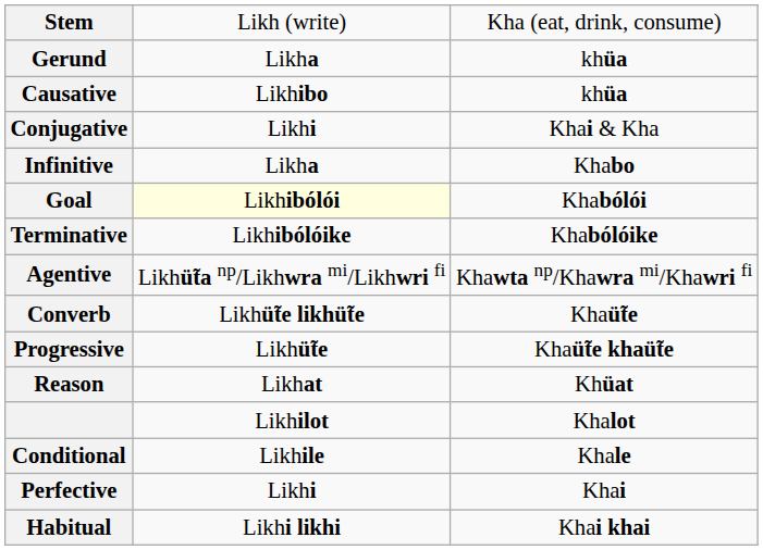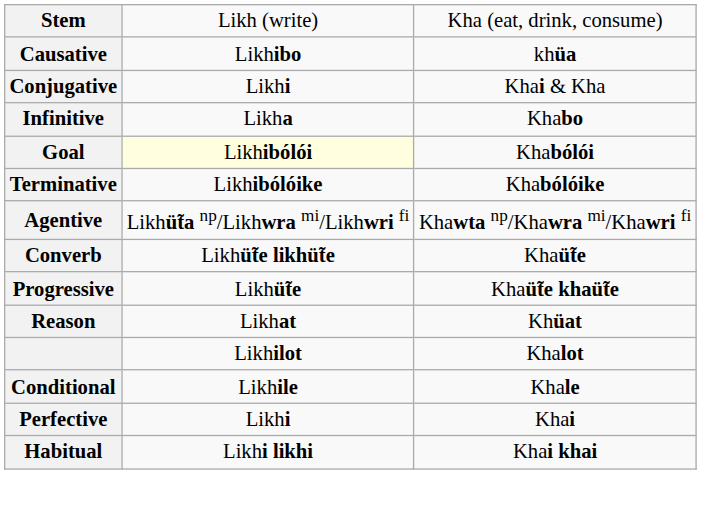 <table class="wikitable" style="text-align:center;" align="center" style="font-size:80%">
 <tr>
 <th>Stem</th>
 <td>Likh (write)</td>
 <td>Kha (eat, drink, consume)</td>
-</tr>
-<tr>
-<th>Gerund</th>
-<td>Likh<strong>a</strong></td>
-<td>kh<strong>üa</strong></td>
 </tr>
 <tr>
 <th>Causative</th>
 <td>Likh<strong>ibo</strong></td>
 <td>kh<strong>üa</strong></td>
 </tr>
 <tr>
 <th>Conjugative</th>
 <td>Likh<strong>i</strong></td>
 <td>Kha<strong>i</strong> & Kha</td>
 </tr>
 <tr>
 <th>Infinitive</th>
 <td>Likh<strong>a</strong></td>
 <td>Kha<strong>bo</strong></td>
 </tr>
 <tr>
 <th>Goal</th>
 <td style="background: lightyellow;">Likh<strong>ibólói</strong></td>
 <td>Kha<strong>bólói</strong></td>
 </tr>
 <tr>
 <th>Terminative</th>
 <td>Likh<strong>ibólóike</strong></td>
 <td>Kha<strong>bólóike</strong></td>
 </tr>
 <tr>
 <th>Agentive</th>
 <td>Likh<strong>ü̃ta</strong> <sup>np</sup>/Likh<strong>wra</strong> <sup>mi</sup>/Likh<strong>wri</strong> <sup>fi</sup></td>
 <td>Kha<strong>wta</strong> <sup>np</sup>/Kha<strong>wra</strong> <sup>mi</sup>/Kha<strong>wri</strong> <sup>fi</sup></td>
 </tr>
 <tr>
 <th>Converb</th>
 <td>Likh<strong>ü̃te likhü̃te</strong></td>
 <td>Kha<strong>ü̃te</strong></td>
 </tr>
 <tr>
 <th>Progressive</th>
 <td>Likh<strong>ü̃te</strong></td>
 <td>Kha<strong>ü̃te khaü̃te</strong></td>
 </tr>
 <tr>
 <th>Reason</th>
 <td>Likh<strong>at</strong></td>
 <td>Kh<strong>üat</strong></td>
 </tr>
 <tr>
 <th></th>
 <td>Likh<strong>ilot</strong></td>
 <td>Kha<strong>lot</strong></td>
 </tr>
 <tr>
 <th>Conditional</th>
 <td>Likh<strong>ile</strong></td>
 <td>Kha<strong>le</strong></td>
 </tr>
 <tr>
 <th>Perfective</th>
 <td>Likh<strong>i</strong></td>
 <td>Kha<strong>i</strong></td>
 </tr>
 <tr>
 <th>Habitual</th>
 <td>Likh<strong>i likhi</strong></td>
 <td>Kha<strong>i khai</strong></td>
 </tr>
 </table>
